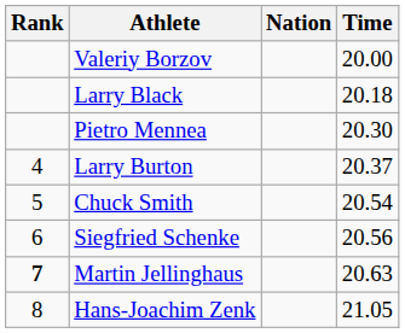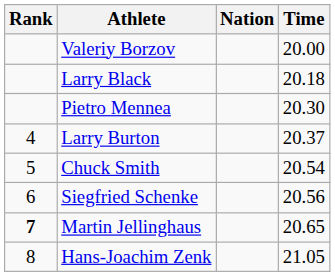 <table class="wikitable sortable" style="text-align:center">
 <tr>
 <th>Rank</th>
 <th>Athlete</th>
 <th>Nation</th>
 <th>Time</th>
 </tr>
 <tr>
 <td></td>
 <td align=left><a href='#'>Valeriy Borzov</a></td>
 <td align=left></td>
 <td>20.00</td>
 </tr>
 <tr>
 <td></td>
 <td align=left><a href='#'>Larry Black</a></td>
 <td align=left></td>
 <td>20.18</td>
 </tr>
 <tr>
 <td></td>
 <td align=left><a href='#'>Pietro Mennea</a></td>
 <td align=left></td>
 <td>20.30</td>
 </tr>
 <tr>
 <td>4</td>
 <td align=left><a href='#'>Larry Burton</a></td>
 <td align=left></td>
 <td>20.37</td>
 </tr>
 <tr>
 <td>5</td>
 <td align=left><a href='#'>Chuck Smith</a></td>
 <td align=left></td>
 <td>20.54</td>
 </tr>
 <tr>
 <td>6</td>
 <td align=left><a href='#'>Siegfried Schenke</a></td>
 <td align=left></td>
 <td>20.56</td>
 </tr>
 <tr>
 <td><strong>7</strong></td>
 <td align=left><a href='#'>Martin Jellinghaus</a></td>
 <td align=left></td>
-<td>20.63</td>
+<td>20.65</td>
 </tr>
 <tr>
 <td>8</td>
 <td align=left><a href='#'>Hans-Joachim Zenk</a></td>
 <td align=left></td>
 <td>21.05</td>
 </tr>
 </table>
